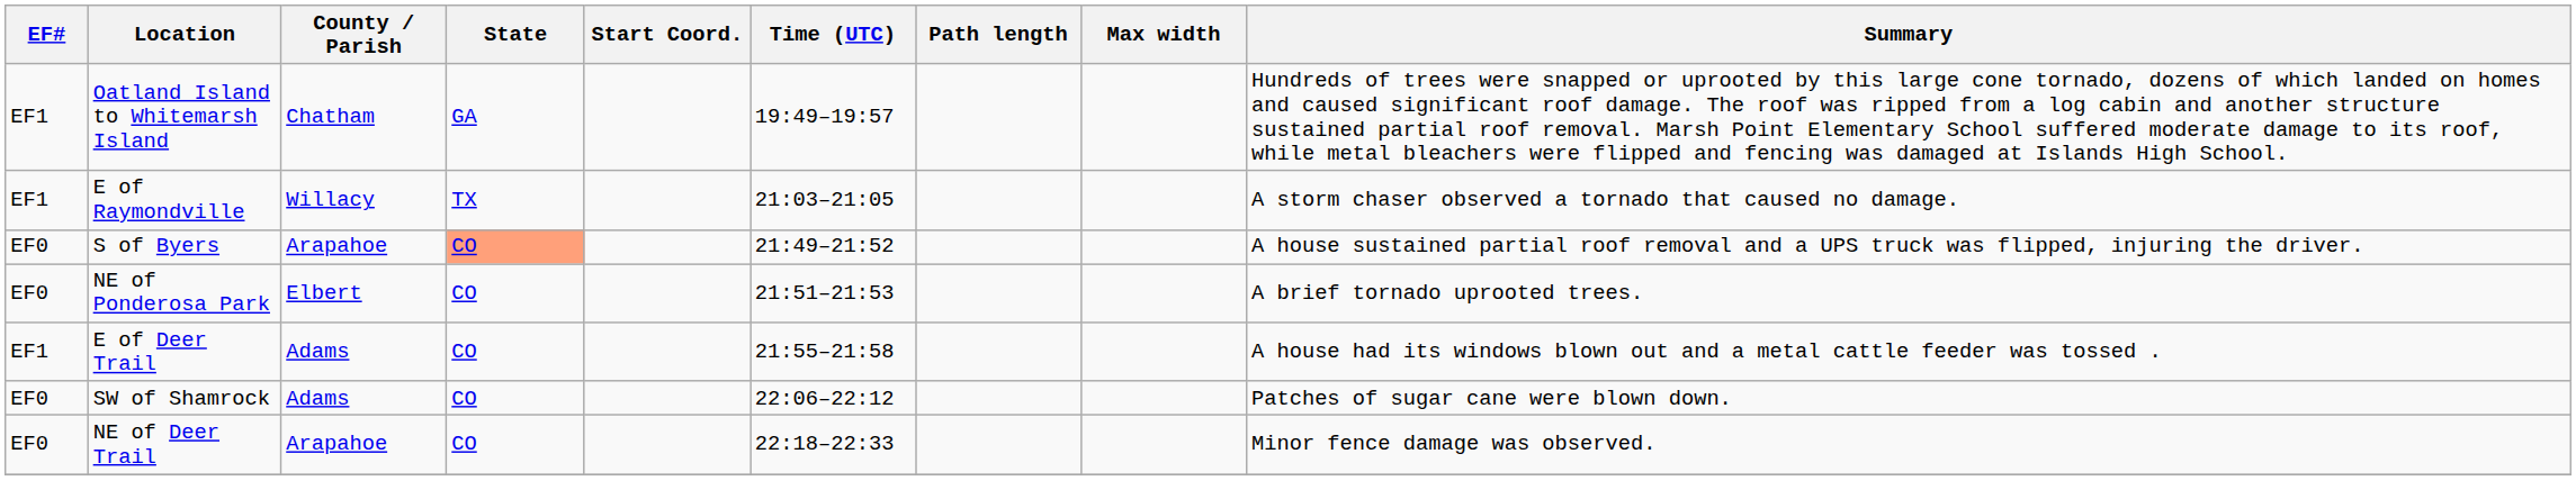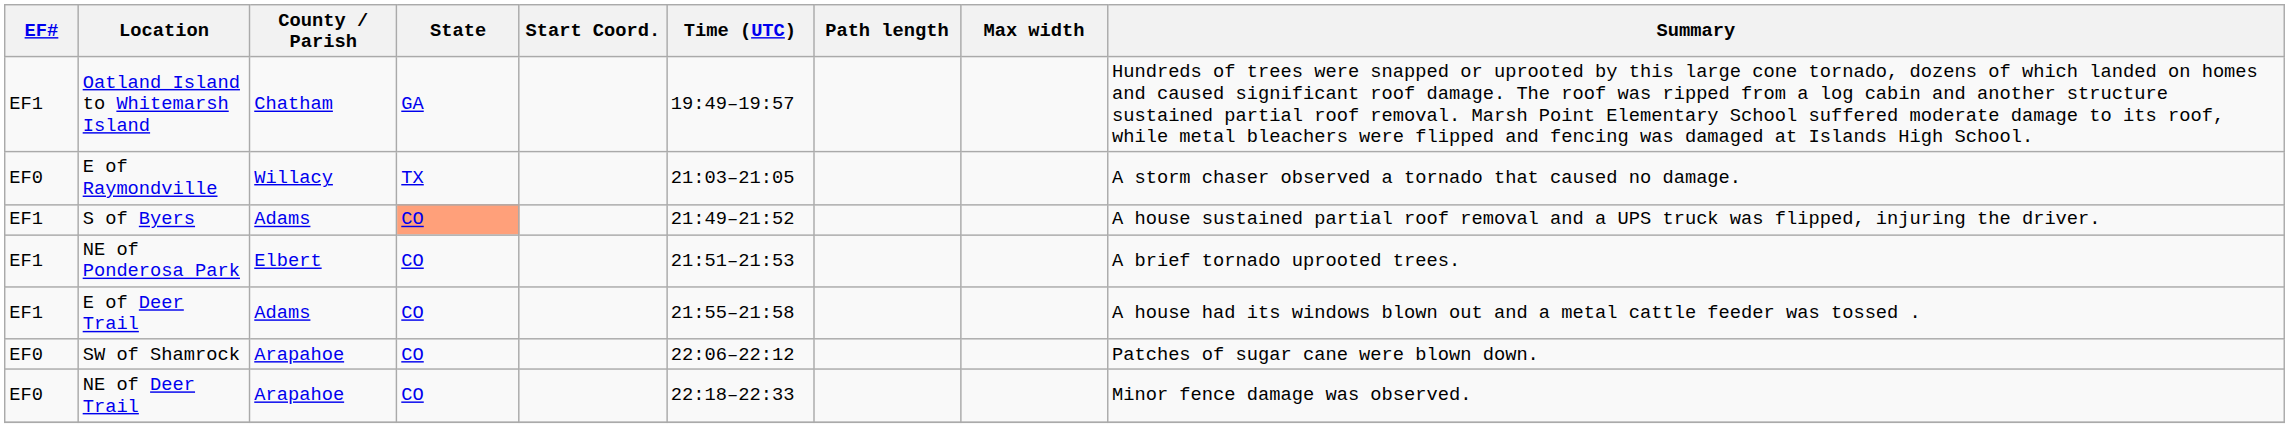 <table class="wikitable sortable" style="width:100%;">
 <tr>
 <th scope="col"  style="width:3%; text-align:center;"><a href='#'>EF#</a></th>
 <th scope="col"  style="width:7%; text-align:center;" class="unsortable">Location</th>
 <th scope="col"  style="width:6%; text-align:center;" class="unsortable">County / Parish</th>
 <th scope="col"  style="width:5%; text-align:center;">State</th>
 <th scope="col"  style="width:6%; text-align:center;">Start Coord.</th>
 <th scope="col"  style="width:6%; text-align:center;">Time (<a href='#'>UTC</a>)</th>
 <th scope="col"  style="width:6%; text-align:center;">Path length</th>
 <th scope="col"  style="width:6%; text-align:center;">Max width</th>
 <th scope="col" class="unsortable" style="width:48%; text-align:center;">Summary</th>
 </tr>
 <tr>
 <td bgcolor=>EF1</td>
 <td><a href='#'>Oatland Island</a> to <a href='#'>Whitemarsh Island</a></td>
 <td><a href='#'>Chatham</a></td>
 <td><a href='#'>GA</a></td>
 <td></td>
 <td>19:49–19:57</td>
 <td></td>
 <td></td>
 <td>Hundreds of trees were snapped or uprooted by this large cone tornado, dozens of which landed on homes and caused significant roof damage. The roof was ripped from a log cabin and another structure sustained partial roof removal. Marsh Point Elementary School suffered moderate damage to its roof, while metal bleachers were flipped and fencing was damaged at Islands High School.</td>
 </tr>
 <tr>
-<td bgcolor=>EF1</td>
+<td bgcolor=>EF0</td>
 <td>E of <a href='#'>Raymondville</a></td>
 <td><a href='#'>Willacy</a></td>
 <td><a href='#'>TX</a></td>
 <td></td>
 <td>21:03–21:05</td>
 <td></td>
 <td></td>
 <td>A storm chaser observed a tornado that caused no damage.</td>
 </tr>
 <tr>
-<td bgcolor=>EF0</td>
+<td bgcolor=>EF1</td>
 <td>S of <a href='#'>Byers</a></td>
-<td><a href='#'>Arapahoe</a></td>
+<td><a href='#'>Adams</a></td>
 <td style="background: lightsalmon;"><a href='#'>CO</a></td>
 <td></td>
 <td>21:49–21:52</td>
 <td></td>
 <td></td>
 <td>A house sustained partial roof removal and a UPS truck was flipped, injuring the driver.</td>
 </tr>
 <tr>
-<td bgcolor=>EF0</td>
+<td bgcolor=>EF1</td>
 <td>NE of <a href='#'>Ponderosa Park</a></td>
 <td><a href='#'>Elbert</a></td>
 <td><a href='#'>CO</a></td>
 <td></td>
 <td>21:51–21:53</td>
 <td></td>
 <td></td>
 <td>A brief tornado uprooted trees.</td>
 </tr>
 <tr>
 <td bgcolor=>EF1</td>
 <td>E of <a href='#'>Deer Trail</a></td>
 <td><a href='#'>Adams</a></td>
 <td><a href='#'>CO</a></td>
 <td></td>
 <td>21:55–21:58</td>
 <td></td>
 <td></td>
 <td>A house had its windows blown out and a metal cattle feeder was tossed .</td>
 </tr>
 <tr>
 <td bgcolor=>EF0</td>
 <td>SW of Shamrock</td>
-<td><a href='#'>Adams</a></td>
+<td><a href='#'>Arapahoe</a></td>
 <td><a href='#'>CO</a></td>
 <td></td>
 <td>22:06–22:12</td>
 <td></td>
 <td></td>
 <td>Patches of sugar cane were blown down.</td>
 </tr>
 <tr>
 <td bgcolor=>EF0</td>
 <td>NE of <a href='#'>Deer Trail</a></td>
 <td><a href='#'>Arapahoe</a></td>
 <td><a href='#'>CO</a></td>
 <td></td>
 <td>22:18–22:33</td>
 <td></td>
 <td></td>
 <td>Minor fence damage was observed.</td>
 </tr>
 <tr>
 </tr>
 </table>
